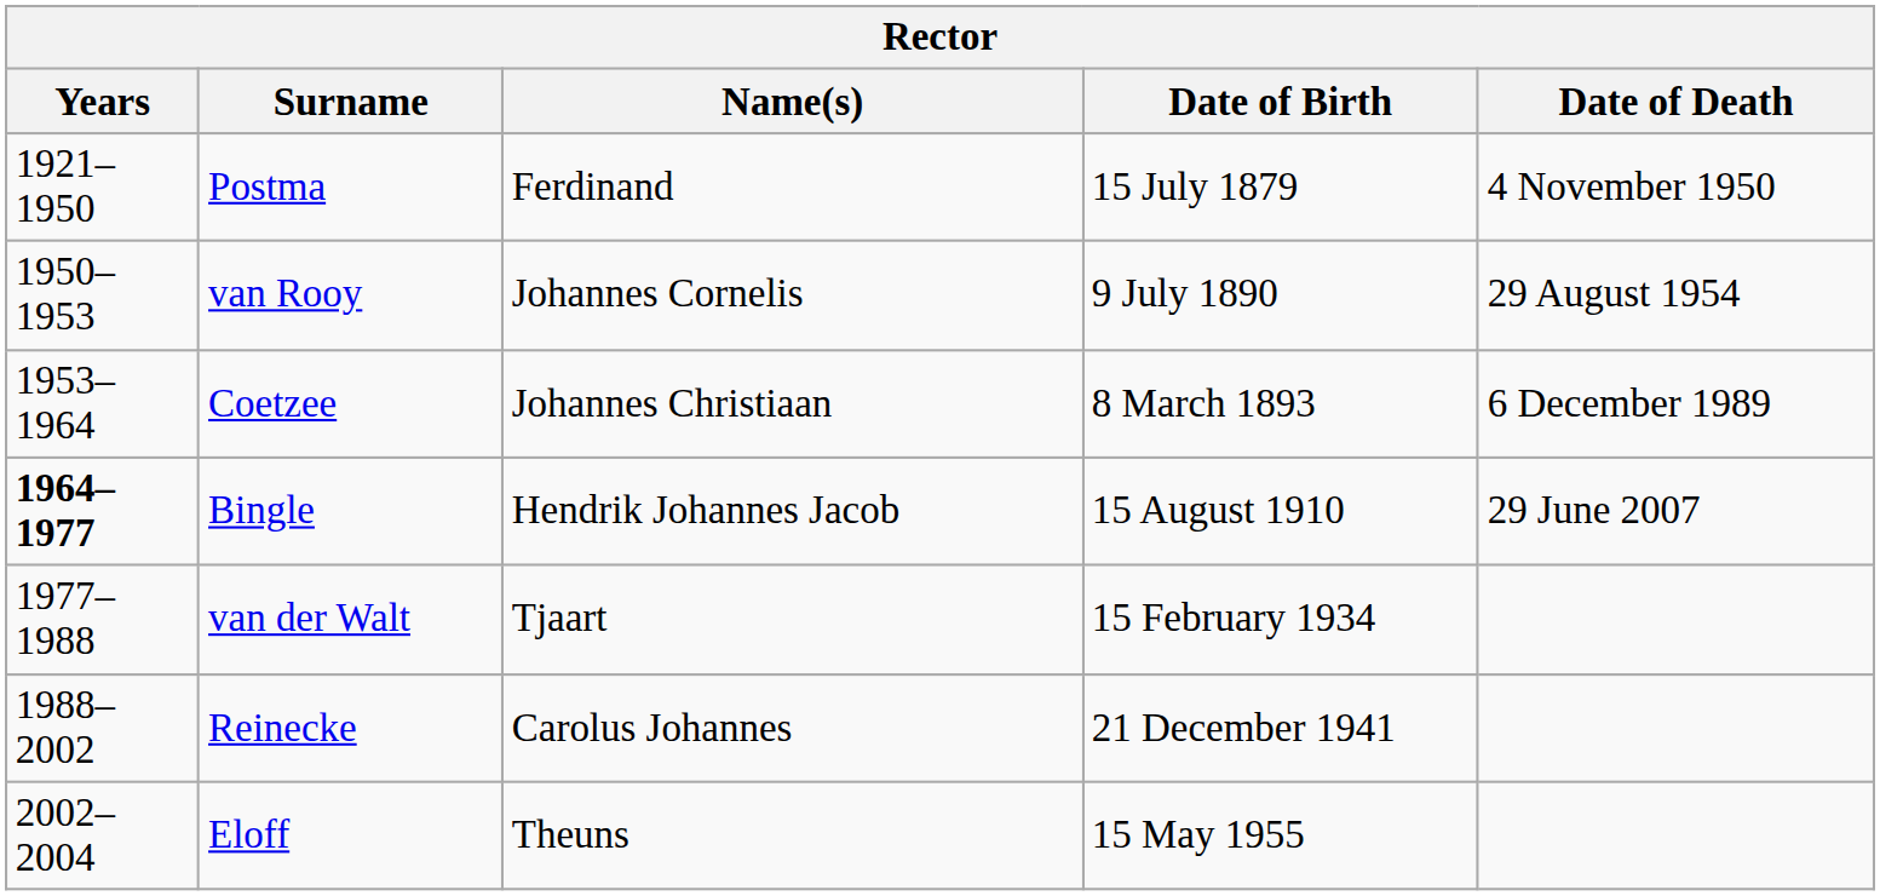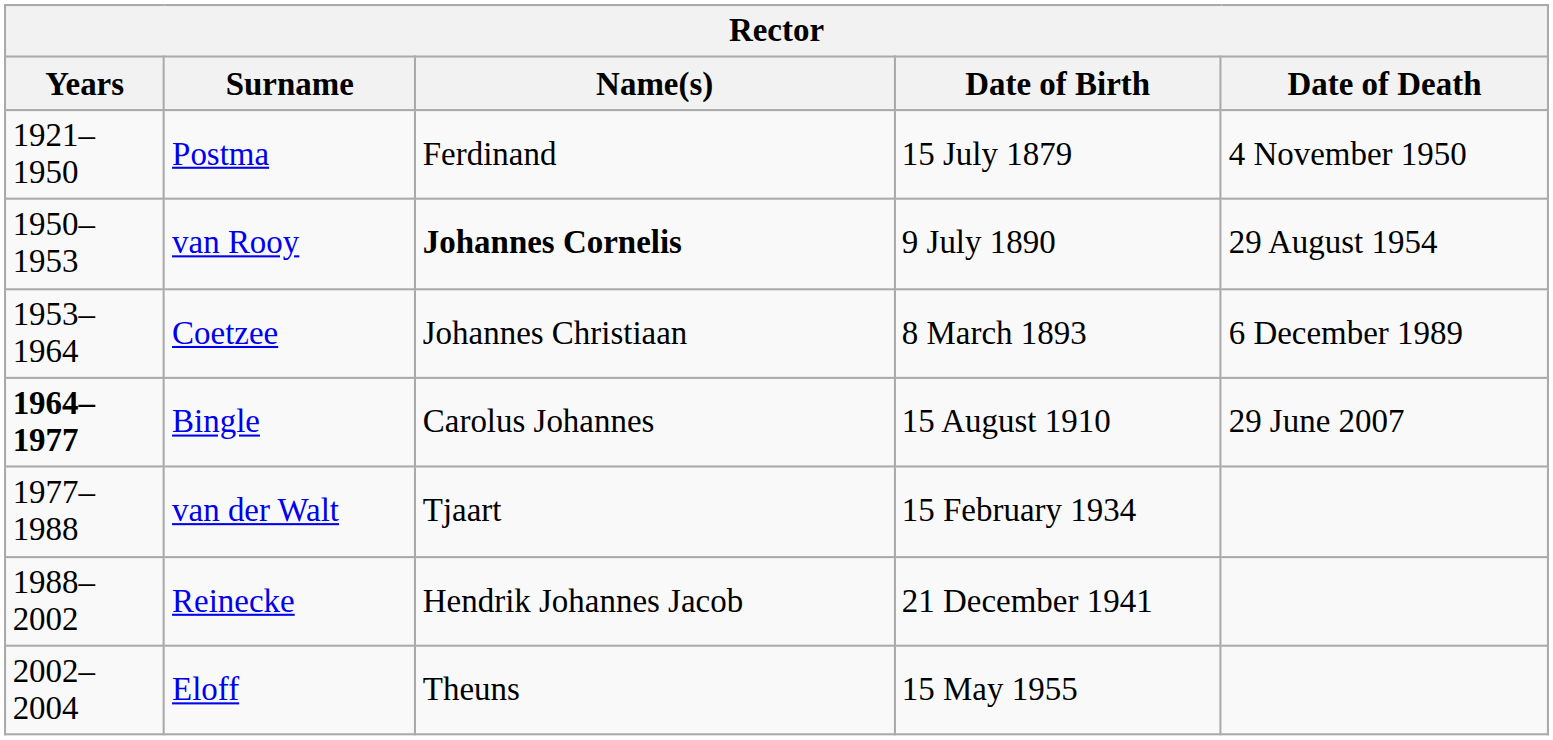 <table class="wikitable sortable" width=750px style= border: 1px>
 <tr>
 <th colspan="8">Rector</th>
 </tr>
 <tr>
 <th style="white-space: nowrap;"  width="45">Years</th>
 <th width="75">Surname</th>
 <th width="150">Name(s)</th>
 <th width="100">Date of Birth</th>
 <th width="100">Date of Death</th>
 </tr>
 <tr>
 <td>1921–1950</td>
 <td><a href='#'>Postma</a></td>
 <td>Ferdinand</td>
 <td>15 July 1879</td>
 <td>4 November 1950</td>
 </tr>
 <tr>
 <td>1950–1953</td>
 <td><a href='#'>van Rooy</a></td>
-<td>Johannes Cornelis</td>
+<td><strong>Johannes Cornelis</strong></td>
 <td>9 July 1890</td>
 <td>29 August 1954</td>
 </tr>
 <tr>
 <td>1953–1964</td>
 <td><a href='#'>Coetzee</a></td>
 <td>Johannes Christiaan</td>
 <td>8 March 1893</td>
 <td>6 December 1989</td>
 </tr>
 <tr>
 <td><strong>1964–1977</strong></td>
 <td><a href='#'>Bingle</a></td>
-<td>Hendrik Johannes Jacob</td>
+<td>Carolus Johannes</td>
 <td>15 August 1910</td>
 <td>29 June 2007</td>
 </tr>
 <tr>
 <td>1977–1988</td>
 <td><a href='#'>van der Walt</a></td>
 <td>Tjaart</td>
 <td>15 February 1934</td>
 <td></td>
 </tr>
 <tr>
 <td>1988–2002</td>
 <td><a href='#'>Reinecke</a></td>
-<td>Carolus Johannes</td>
+<td>Hendrik Johannes Jacob</td>
 <td>21 December 1941</td>
 <td></td>
 </tr>
 <tr>
 <td>2002–2004</td>
 <td><a href='#'>Eloff</a></td>
 <td>Theuns</td>
 <td>15 May 1955</td>
 <td></td>
 </tr>
 </table>
